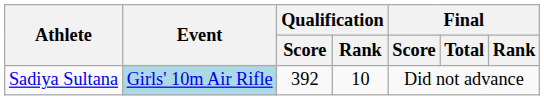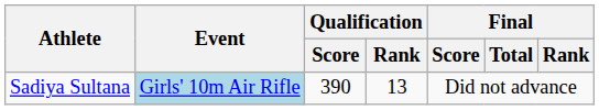 <table class="wikitable" style="font-size:90%">
 <tr>
 <th rowspan="2">Athlete</th>
 <th rowspan="2">Event</th>
 <th colspan="2">Qualification</th>
 <th colspan="3">Final</th>
 </tr>
 <tr>
 <th>Score</th>
 <th>Rank</th>
 <th>Score</th>
 <th>Total</th>
 <th>Rank</th>
 </tr>
 <tr>
 <td><a href='#'>Sadiya Sultana</a></td>
 <td style="background: lightblue;"><a href='#'>Girls' 10m Air Rifle</a></td>
-<td align=center>392</td>
-<td align=center>10</td>
+<td align=center>390</td>
+<td align=center>13</td>
 <td colspan=3 align=center>Did not advance</td>
 </tr>
 </table>
